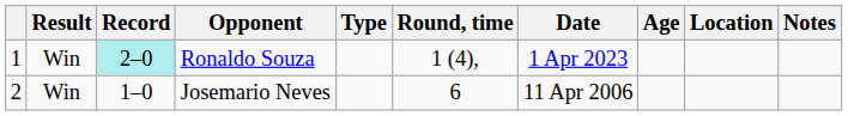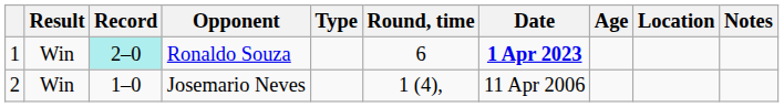 <table class="wikitable" style="text-align:center">
 <tr>
 <th></th>
 <th>Result</th>
 <th>Record</th>
 <th>Opponent</th>
 <th>Type</th>
 <th>Round, time</th>
 <th>Date</th>
 <th>Age</th>
 <th>Location</th>
 <th>Notes</th>
 </tr>
 <tr>
 <td>1</td>
 <td>Win</td>
 <td style="background: paleturquoise;">2–0</td>
 <td align=left><a href='#'>Ronaldo Souza</a></td>
 <td></td>
-<td>1 (4), </td>
-<td><a href='#'>1 Apr 2023</a></td>
+<td>6</td>
+<td><strong><a href='#'>1 Apr 2023</a></strong></td>
 <td></td>
 <td align=left></td>
 <td></td>
 </tr>
 <tr>
 <td>2</td>
 <td>Win</td>
 <td>1–0</td>
 <td align=left>Josemario Neves</td>
 <td></td>
-<td>6</td>
+<td>1 (4), </td>
 <td>11 Apr 2006</td>
 <td></td>
 <td align=left></td>
 <td></td>
 </tr>
 </table>
